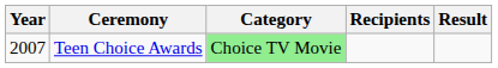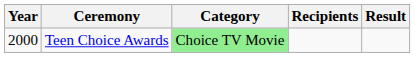 <table class="wikitable sortable">
 <tr>
 <th align="left">Year</th>
 <th align="left">Ceremony</th>
 <th align="left">Category</th>
 <th align="left">Recipients</th>
 <th align="left">Result</th>
 </tr>
 <tr>
-<td>2007</td>
+<td>2000</td>
 <td><a href='#'>Teen Choice Awards</a></td>
 <td style="background: lightgreen;">Choice TV Movie</td>
 <td></td>
 <td></td>
 </tr>
 </table>
